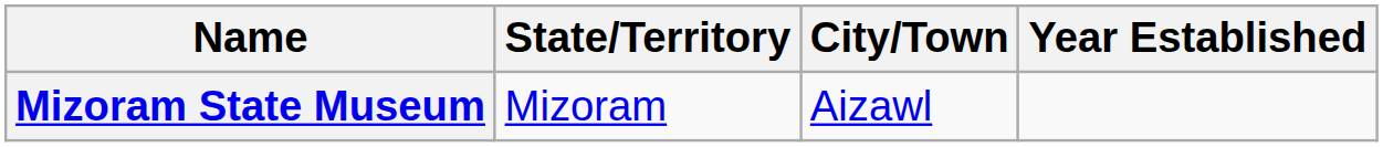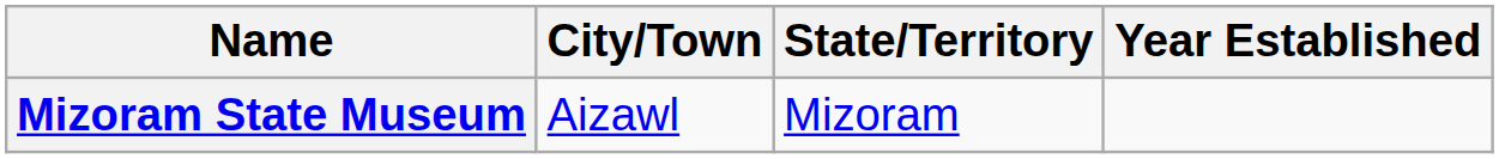 <table class="wikitable sortable">
 <tr>
 <th scope=col>Name</th>
+<th scope=col>City/Town</th>
 <th scope=col>State/Territory</th>
-<th scope=col>City/Town</th>
 <th scope=col>Year Established</th>
 </tr>
 <tr>
 <th scope=row><a href='#'>Mizoram State Museum</a></th>
+<td><a href='#'>Aizawl</a></td>
 <td><a href='#'>Mizoram</a></td>
-<td><a href='#'>Aizawl</a></td>
 <td></td>
 </tr>
 </table>
